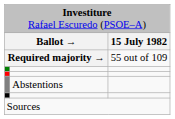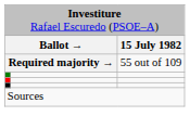 <table class="wikitable" style="text-align:center;">
 <tr>
 <td colspan="3" align="center" bgcolor="#C0C0C0"><strong>Investiture</strong><br><a href='#'>Rafael Escuredo</a> (<a href='#'>PSOE–A</a>)</td>
 </tr>
 <tr>
 <th colspan="2" width="150px">Ballot →</th>
 <th>15 July 1982</th>
 </tr>
 <tr>
 <th colspan="2">Required majority →</th>
 <td>55 out of 109 </td>
 </tr>
 <tr>
 <th width="1px" style="background:green;"></th>
 <td align="left"></td>
 <td></td>
 </tr>
 <tr>
 <th style="color:inherit;background:red;"></th>
 <td align="left"></td>
 <td></td>
 </tr>
 <tr>
-<th style="color:inherit;background:gray;"></th>
-<td align="left"><span>Abstentions</span></td>
-<td></td>
-</tr>
-<tr>
 <th style="color:inherit;background:black;"></th>
 <td align="left"></td>
 <td></td>
 </tr>
 <tr>
 <td align="left" colspan="3">Sources</td>
 </tr>
 </table>
